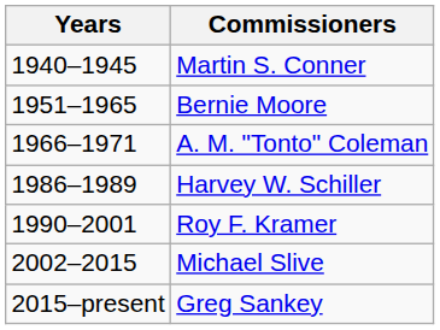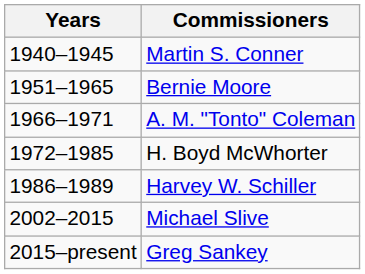 <table class="wikitable">
 <tr>
 <th>Years</th>
 <th>Commissioners</th>
 </tr>
 <tr>
 <td>1940–1945</td>
 <td><a href='#'>Martin S. Conner</a></td>
 </tr>
 <tr>
 <td>1951–1965</td>
 <td><a href='#'>Bernie Moore</a></td>
 </tr>
 <tr>
 <td>1966–1971</td>
 <td><a href='#'>A. M. "Tonto" Coleman</a></td>
 </tr>
 <tr>
+<td>1972–1985</td>
+<td>H. Boyd McWhorter</td>
+</tr>
+<tr>
 <td>1986–1989</td>
 <td><a href='#'>Harvey W. Schiller</a></td>
-</tr>
-<tr>
-<td>1990–2001</td>
-<td><a href='#'>Roy F. Kramer</a></td>
 </tr>
 <tr>
 <td>2002–2015</td>
 <td><a href='#'>Michael Slive</a></td>
 </tr>
 <tr>
 <td>2015–present</td>
 <td><a href='#'>Greg Sankey</a></td>
 </tr>
 </table>
